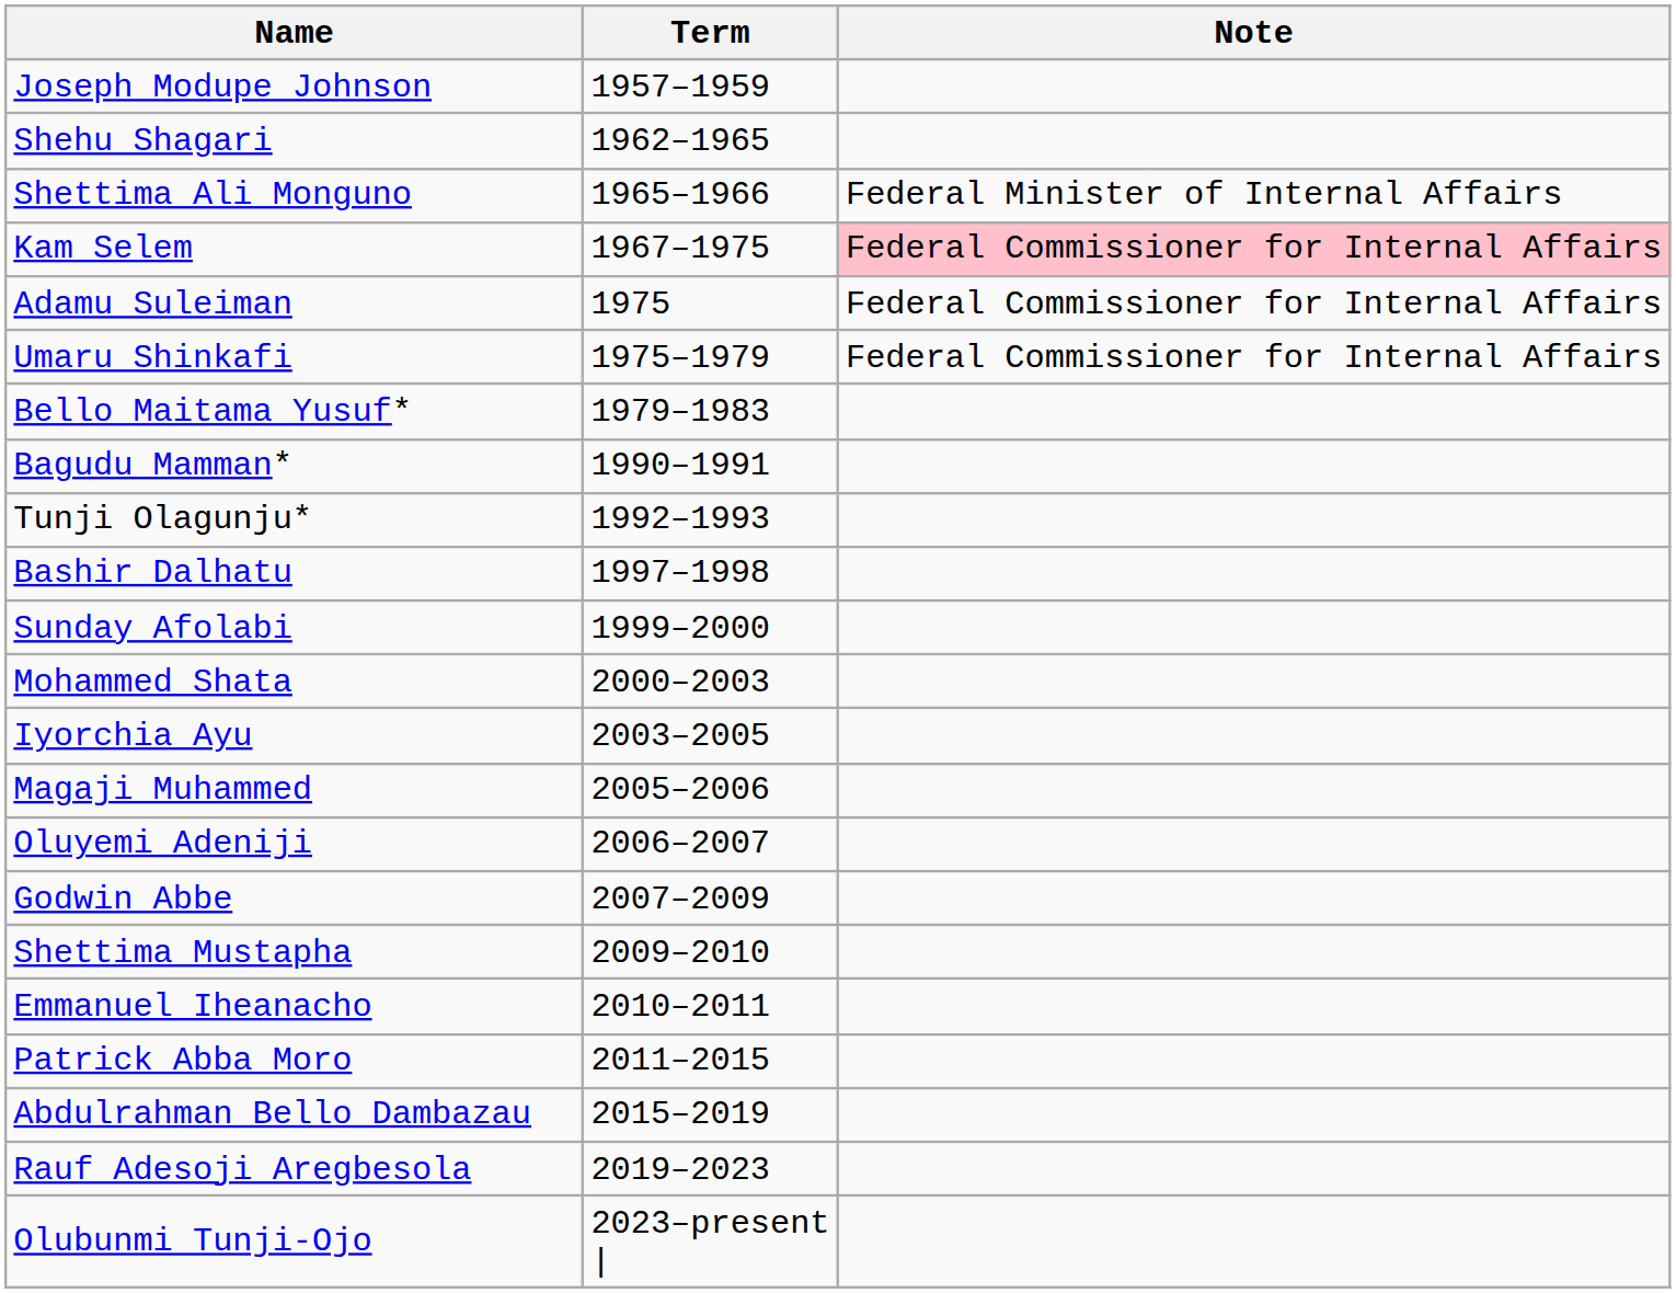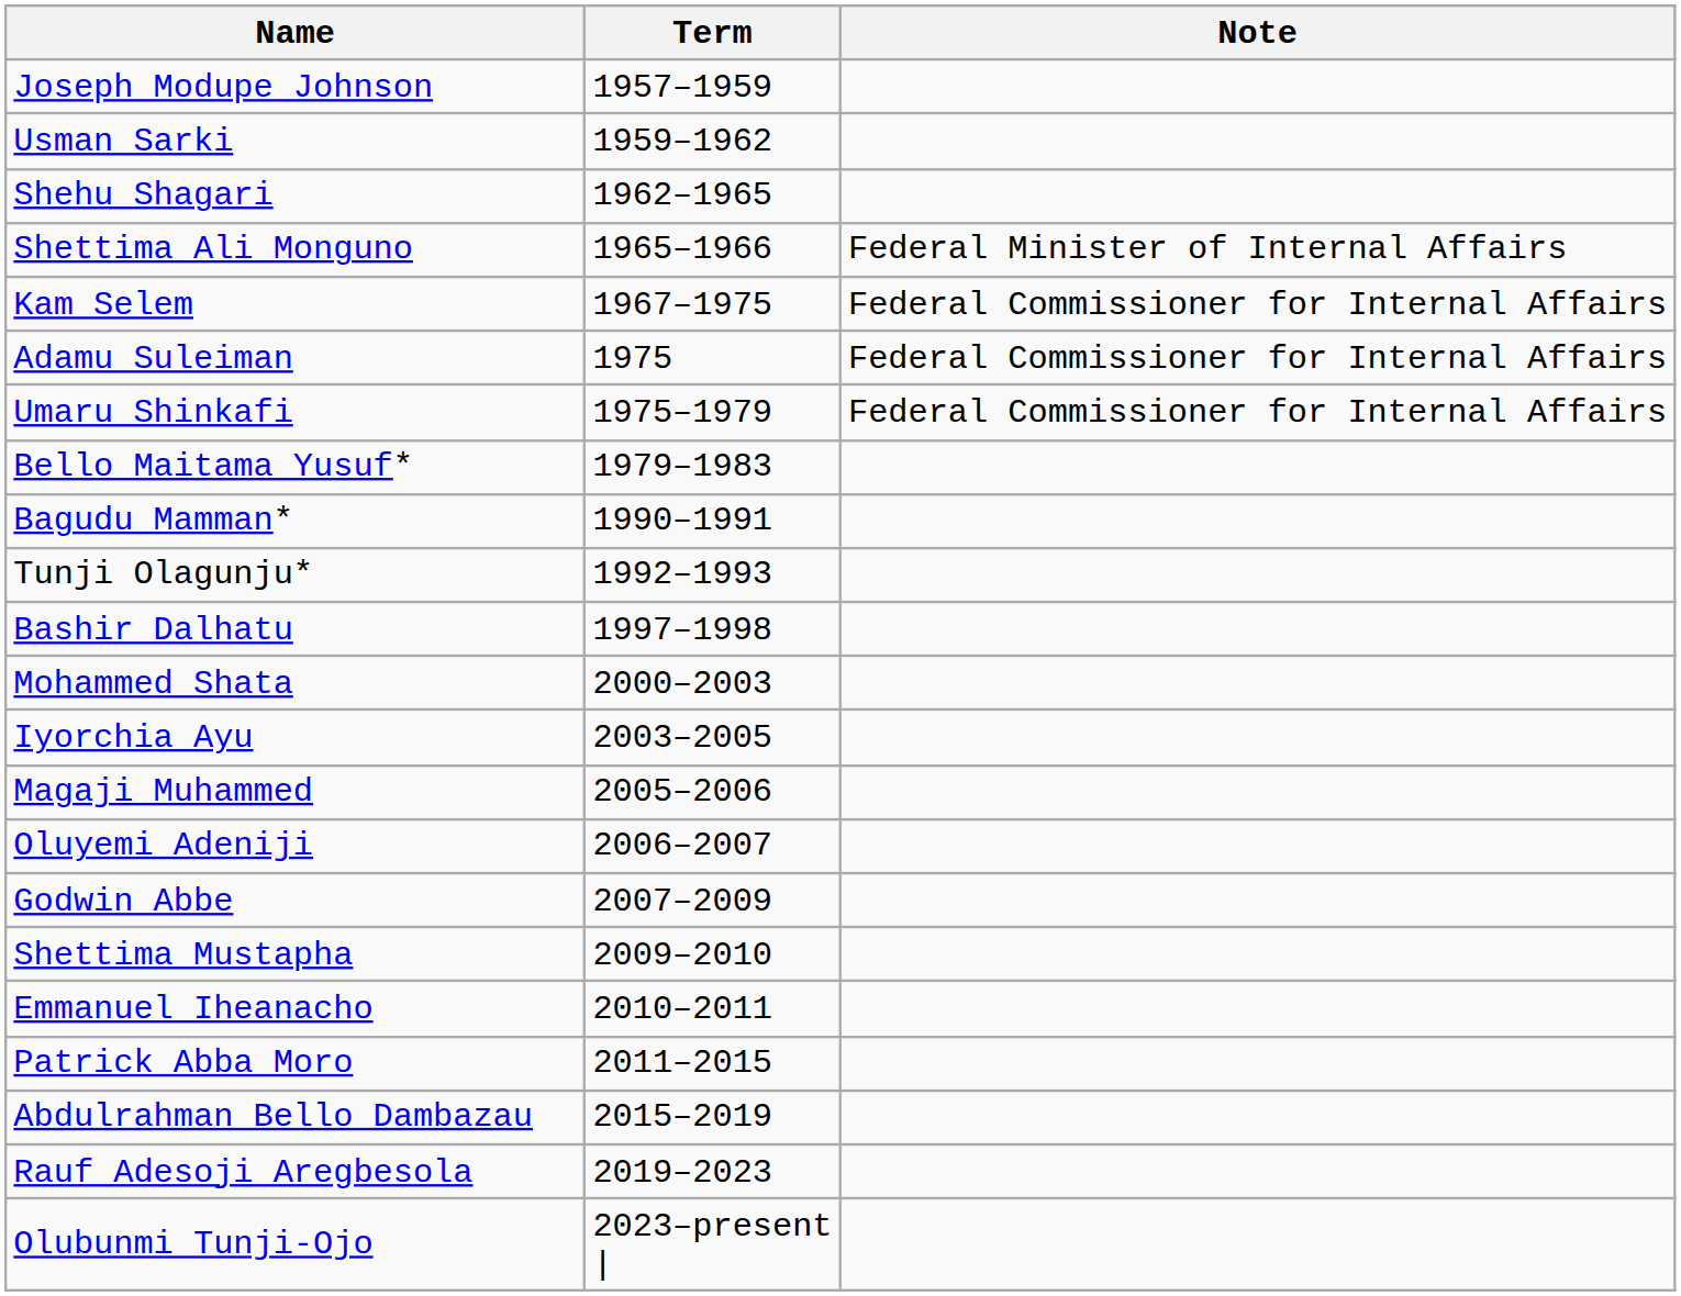 <table class="wikitable" border="1" style="text-align:left">
 <tr>
 <th width="220">Name</th>
 <th>Term</th>
 <th>Note</th>
 </tr>
 <tr>
 <td><a href='#'>Joseph Modupe Johnson</a></td>
 <td>1957–1959</td>
+<td></td>
+</tr>
+<tr>
+<td><a href='#'>Usman Sarki</a></td>
+<td>1959–1962</td>
 <td></td>
 </tr>
 <tr>
 <td><a href='#'>Shehu Shagari</a></td>
 <td>1962–1965</td>
 <td></td>
 </tr>
 <tr>
 <td><a href='#'>Shettima Ali Monguno</a></td>
 <td>1965–1966</td>
 <td>Federal Minister of Internal Affairs</td>
 </tr>
 <tr>
 <td><a href='#'>Kam Selem</a></td>
 <td>1967–1975</td>
-<td style="background: pink;">Federal Commissioner for Internal Affairs</td>
+<td>Federal Commissioner for Internal Affairs</td>
 </tr>
 <tr>
 <td><a href='#'>Adamu Suleiman</a></td>
 <td>1975</td>
 <td>Federal Commissioner for Internal Affairs</td>
 </tr>
 <tr>
 <td><a href='#'>Umaru Shinkafi</a></td>
 <td>1975–1979</td>
 <td>Federal Commissioner for Internal Affairs</td>
 </tr>
 <tr>
 <td><a href='#'>Bello Maitama Yusuf</a>*</td>
 <td>1979–1983</td>
 <td></td>
 </tr>
 <tr>
 <td><a href='#'>Bagudu Mamman</a>*</td>
 <td>1990–1991</td>
 <td></td>
 </tr>
 <tr>
 <td>Tunji Olagunju*</td>
 <td>1992–1993</td>
 <td></td>
 </tr>
 <tr>
 <td><a href='#'>Bashir Dalhatu</a></td>
 <td>1997–1998</td>
-<td></td>
-</tr>
-<tr>
-<td><a href='#'>Sunday Afolabi</a></td>
-<td>1999–2000</td>
 <td></td>
 </tr>
 <tr>
 <td><a href='#'>Mohammed Shata</a></td>
 <td>2000–2003</td>
 <td></td>
 </tr>
 <tr>
 <td><a href='#'>Iyorchia Ayu</a></td>
 <td>2003–2005</td>
 <td></td>
 </tr>
 <tr>
 <td><a href='#'>Magaji Muhammed</a></td>
 <td>2005–2006</td>
 <td></td>
 </tr>
 <tr>
 <td><a href='#'>Oluyemi Adeniji</a></td>
 <td>2006–2007</td>
 <td></td>
 </tr>
 <tr>
 <td><a href='#'>Godwin Abbe</a></td>
 <td>2007–2009</td>
 <td></td>
 </tr>
 <tr>
 <td><a href='#'>Shettima Mustapha</a></td>
 <td>2009–2010</td>
 <td></td>
 </tr>
 <tr>
 <td><a href='#'>Emmanuel Iheanacho</a></td>
 <td>2010–2011</td>
 <td></td>
 </tr>
 <tr>
 <td><a href='#'>Patrick Abba Moro</a></td>
 <td>2011–2015</td>
 <td></td>
 </tr>
 <tr>
 <td><a href='#'>Abdulrahman Bello Dambazau</a></td>
 <td>2015–2019</td>
 <td></td>
 </tr>
 <tr>
 <td><a href='#'>Rauf Adesoji Aregbesola</a></td>
 <td>2019–2023</td>
 <td></td>
 </tr>
 <tr>
 <td><a href='#'>Olubunmi Tunji-Ojo</a></td>
 <td>2023–present<br>|</td>
 </tr>
 </table>
